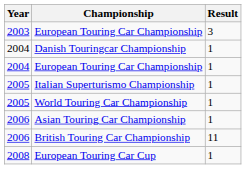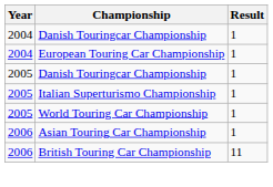 <table class="wikitable sortable" border="1">
 <tr>
 <th>Year</th>
 <th>Championship</th>
 <th>Result</th>
-</tr>
-<tr>
-<td><a href='#'>2003</a></td>
-<td><a href='#'>European Touring Car Championship</a></td>
-<td>3</td>
 </tr>
 <tr>
 <td>2004</td>
 <td><a href='#'>Danish Touringcar Championship</a></td>
 <td>1</td>
 </tr>
 <tr>
 <td><a href='#'>2004</a></td>
 <td><a href='#'>European Touring Car Championship</a></td>
+<td>1</td>
+</tr>
+<tr>
+<td>2005</td>
+<td><a href='#'>Danish Touringcar Championship</a></td>
 <td>1</td>
 </tr>
 <tr>
 <td><a href='#'>2005</a></td>
 <td><a href='#'>Italian Superturismo Championship</a></td>
 <td>1</td>
 </tr>
 <tr>
 <td><a href='#'>2005</a></td>
 <td><a href='#'>World Touring Car Championship</a></td>
 <td>1</td>
 </tr>
 <tr>
 <td><a href='#'>2006</a></td>
 <td><a href='#'>Asian Touring Car Championship</a></td>
 <td>1</td>
 </tr>
 <tr>
 <td><a href='#'>2006</a></td>
 <td><a href='#'>British Touring Car Championship</a></td>
 <td>11</td>
 </tr>
-<tr>
-<td><a href='#'>2008</a></td>
-<td><a href='#'>European Touring Car Cup</a></td>
-<td>1</td>
-</tr>
 </table>
